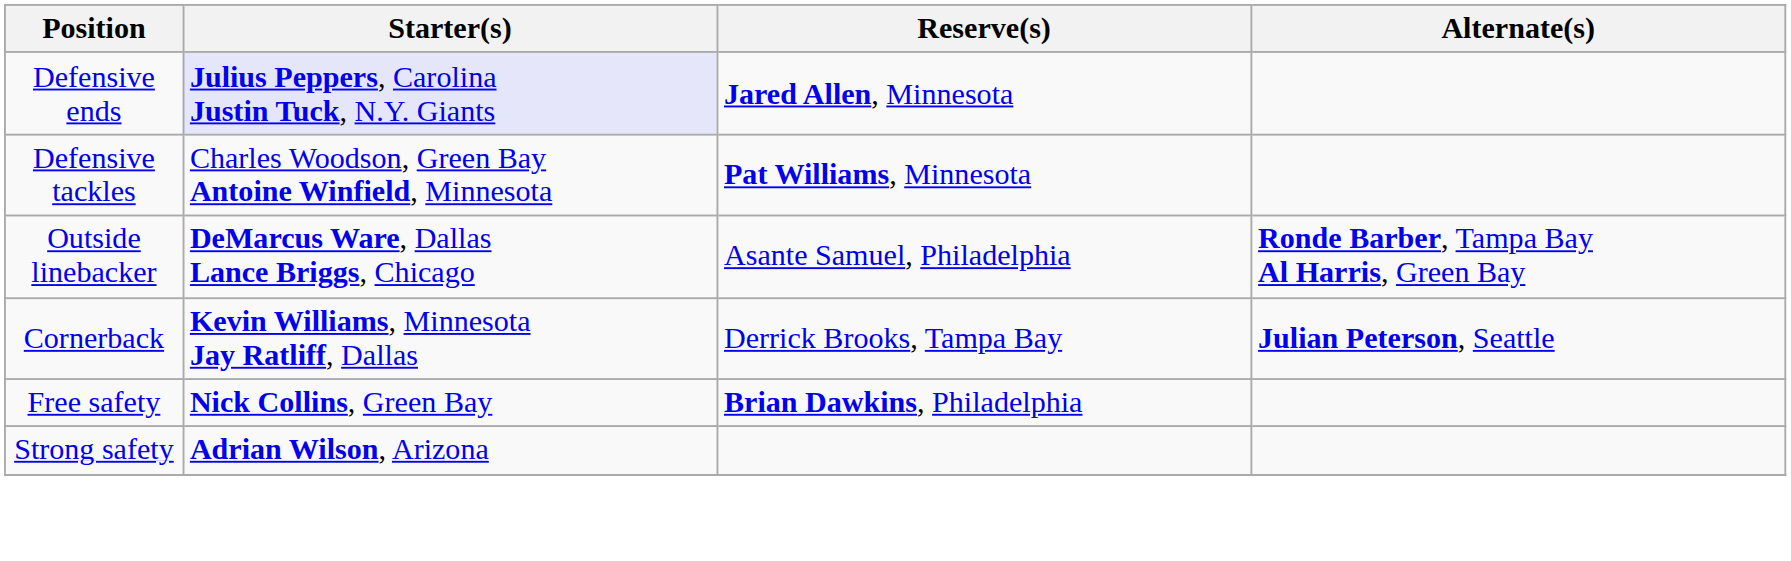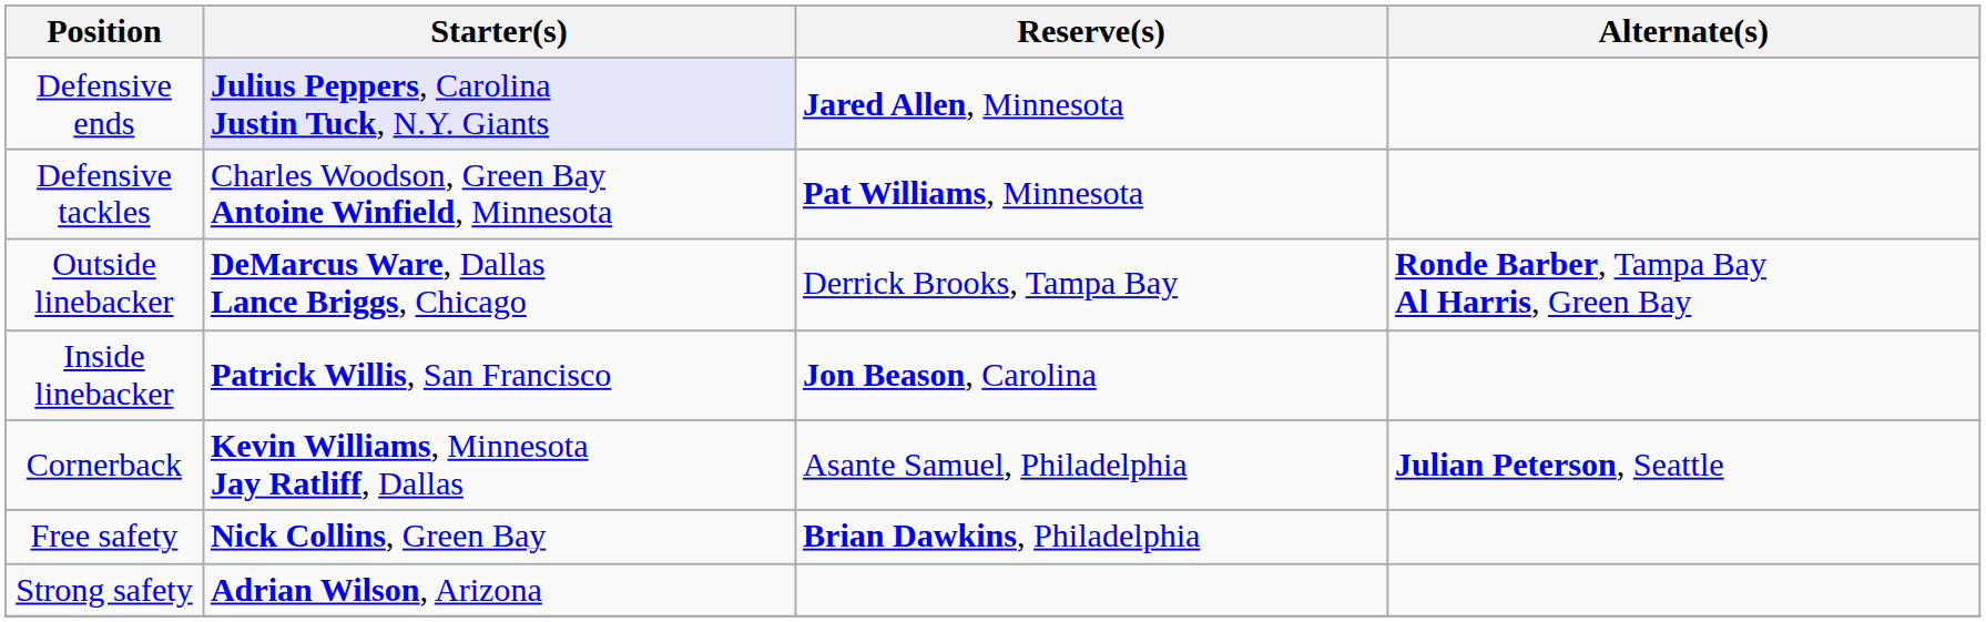 <table class="wikitable" style="width:75%;">
 <tr>
 <th style="width:10%;">Position</th>
 <th style="width:30%;">Starter(s)</th>
 <th style="width:30%;">Reserve(s)</th>
 <th style="width:30%;">Alternate(s)</th>
 </tr>
 <tr>
 <td align=center><a href='#'>Defensive ends</a></td>
 <td style="background: lavender;"> <strong><a href='#'>Julius Peppers</a></strong>, <a href='#'>Carolina</a><br> <strong><a href='#'>Justin Tuck</a></strong>, <a href='#'>N.Y. Giants</a></td>
 <td> <strong><a href='#'>Jared Allen</a></strong>, <a href='#'>Minnesota</a></td>
 <td></td>
 </tr>
 <tr>
 <td align=center><a href='#'>Defensive tackles</a></td>
 <td> <a href='#'>Charles Woodson</a>, <a href='#'>Green Bay</a><br> <strong><a href='#'>Antoine Winfield</a></strong>, <a href='#'>Minnesota</a></td>
 <td> <strong><a href='#'>Pat Williams</a></strong>, <a href='#'>Minnesota</a></td>
 <td></td>
 </tr>
 <tr>
 <td align=center><a href='#'>Outside linebacker</a></td>
 <td> <strong><a href='#'>DeMarcus Ware</a></strong>, <a href='#'>Dallas</a><br> <strong><a href='#'>Lance Briggs</a></strong>, <a href='#'>Chicago</a></td>
-<td> <a href='#'>Asante Samuel</a>, <a href='#'>Philadelphia</a></td>
+<td> <a href='#'>Derrick Brooks</a>, <a href='#'>Tampa Bay</a></td>
 <td> <strong><a href='#'>Ronde Barber</a></strong>, <a href='#'>Tampa Bay</a><br> <strong><a href='#'>Al Harris</a></strong>, <a href='#'>Green Bay</a></td>
+</tr>
+<tr>
+<td align=center><a href='#'>Inside linebacker</a></td>
+<td> <strong><a href='#'>Patrick Willis</a></strong>, <a href='#'>San Francisco</a></td>
+<td> <strong><a href='#'>Jon Beason</a></strong>, <a href='#'>Carolina</a></td>
+<td></td>
 </tr>
 <tr>
 <td align=center><a href='#'>Cornerback</a></td>
 <td> <strong><a href='#'>Kevin Williams</a></strong>, <a href='#'>Minnesota</a><br> <strong><a href='#'>Jay Ratliff</a></strong>, <a href='#'>Dallas</a></td>
-<td> <a href='#'>Derrick Brooks</a>, <a href='#'>Tampa Bay</a></td>
+<td> <a href='#'>Asante Samuel</a>, <a href='#'>Philadelphia</a></td>
 <td> <strong><a href='#'>Julian Peterson</a></strong>, <a href='#'>Seattle</a></td>
 </tr>
 <tr>
 <td align=center><a href='#'>Free safety</a></td>
 <td> <strong><a href='#'>Nick Collins</a></strong>, <a href='#'>Green Bay</a></td>
 <td> <strong><a href='#'>Brian Dawkins</a></strong>, <a href='#'>Philadelphia</a></td>
 <td></td>
 </tr>
 <tr>
 <td align=center><a href='#'>Strong safety</a></td>
 <td> <strong><a href='#'>Adrian Wilson</a></strong>, <a href='#'>Arizona</a></td>
 <td></td>
 <td></td>
 </tr>
 <tr>
 </tr>
 </table>
